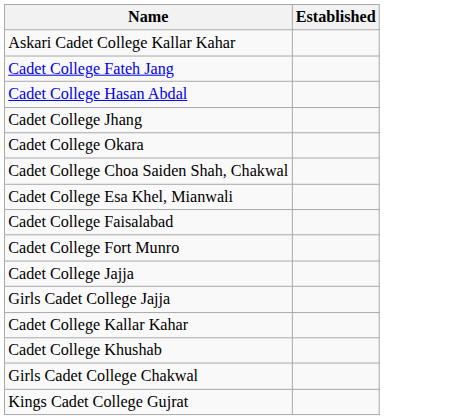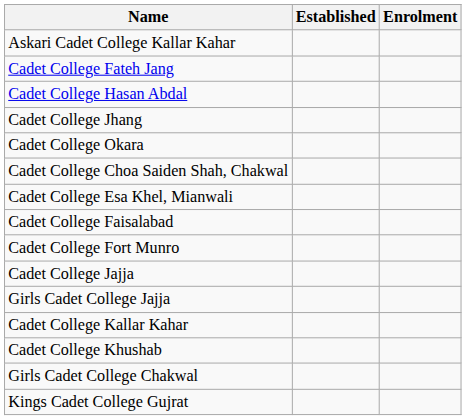 <table class="wikitable sortable static-row-numbers static-row-header-hash">
 <tr>
 <th>Name</th>
 <th>Established</th>
+<th>Enrolment</th>
 </tr>
 <tr>
 <td>Askari Cadet College Kallar Kahar</td>
+<td></td>
 <td></td>
 </tr>
 <tr>
 <td><a href='#'>Cadet College Fateh Jang</a></td>
 <td></td>
+<td></td>
 </tr>
 <tr>
 <td><a href='#'>Cadet College Hasan Abdal</a></td>
+<td></td>
 <td></td>
 </tr>
 <tr>
 <td>Cadet College Jhang</td>
 <td></td>
+<td></td>
 </tr>
 <tr>
 <td>Cadet College Okara</td>
+<td></td>
 <td></td>
 </tr>
 <tr>
 <td>Cadet College Choa Saiden Shah, Chakwal</td>
 <td></td>
+<td></td>
 </tr>
 <tr>
 <td>Cadet College Esa Khel, Mianwali</td>
+<td></td>
 <td></td>
 </tr>
 <tr>
 <td>Cadet College Faisalabad</td>
 <td></td>
+<td></td>
 </tr>
 <tr>
 <td>Cadet College Fort Munro</td>
+<td></td>
 <td></td>
 </tr>
 <tr>
 <td>Cadet College Jajja</td>
 <td></td>
+<td></td>
 </tr>
 <tr>
 <td>Girls Cadet College Jajja</td>
+<td></td>
 <td></td>
 </tr>
 <tr>
 <td>Cadet College Kallar Kahar</td>
 <td></td>
+<td></td>
 </tr>
 <tr>
 <td>Cadet College Khushab</td>
+<td></td>
 <td></td>
 </tr>
 <tr>
 <td>Girls Cadet College Chakwal</td>
 <td></td>
+<td></td>
 </tr>
 <tr>
 <td>Kings Cadet College Gujrat</td>
 <td></td>
+<td></td>
 </tr>
 </table>
